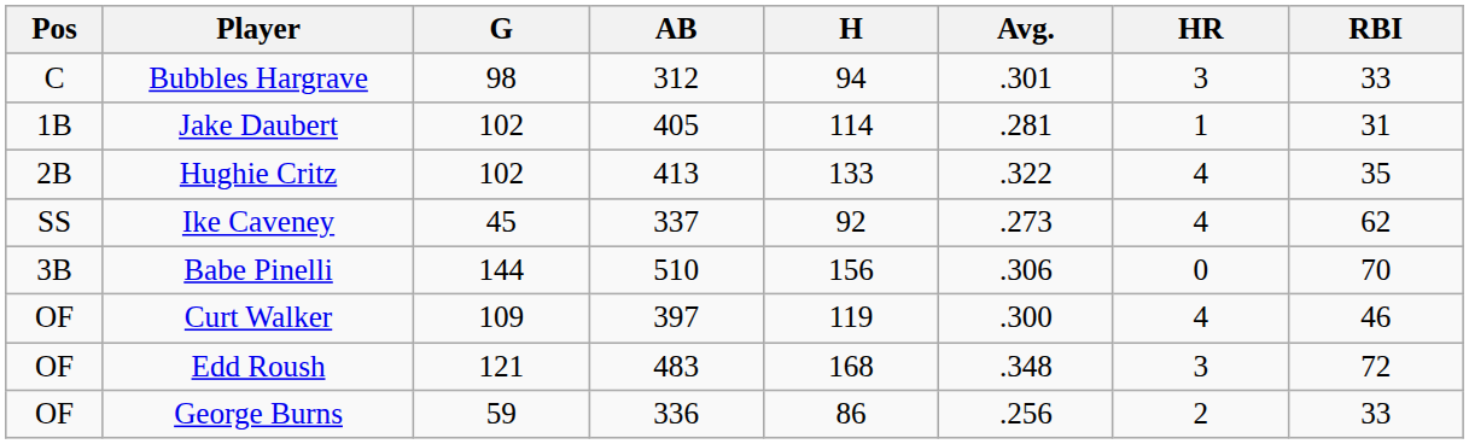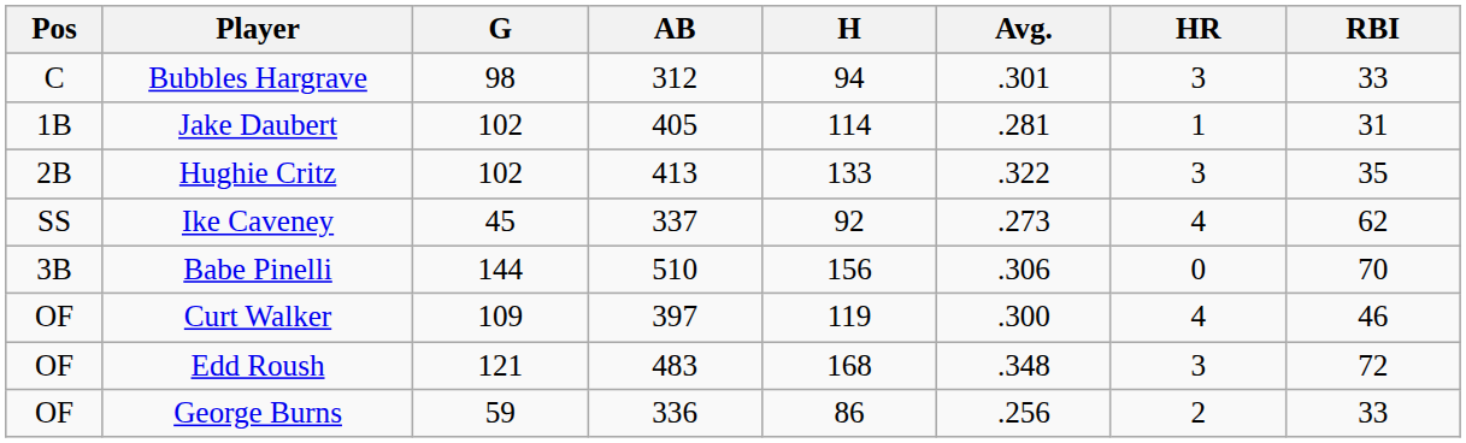 <table class = "wikitable sortable">
 <tr>
 <th bgcolor="#DDDDFF" width="5%">Pos</th>
 <th bgcolor="#DDDDFF" width="16%">Player</th>
 <th bgcolor="#DDDDFF" width="9%">G</th>
 <th bgcolor="#DDDDFF" width="9%">AB</th>
 <th bgcolor="#DDDDFF" width="9%">H</th>
 <th bgcolor="#DDDDFF" width="9%">Avg.</th>
 <th bgcolor="#DDDDFF" width="9%">HR</th>
 <th bgcolor="#DDDDFF" width="9%">RBI</th>
 </tr>
 <tr align=center>
 <td>C</td>
 <td><a href='#'>Bubbles Hargrave</a></td>
 <td>98</td>
 <td>312</td>
 <td>94</td>
 <td>.301</td>
 <td>3</td>
 <td>33</td>
 </tr>
 <tr align=center>
 <td>1B</td>
 <td><a href='#'>Jake Daubert</a></td>
 <td>102</td>
 <td>405</td>
 <td>114</td>
 <td>.281</td>
 <td>1</td>
 <td>31</td>
 </tr>
 <tr align=center>
 <td>2B</td>
 <td><a href='#'>Hughie Critz</a></td>
 <td>102</td>
 <td>413</td>
 <td>133</td>
 <td>.322</td>
-<td>4</td>
+<td>3</td>
 <td>35</td>
 </tr>
 <tr align=center>
 <td>SS</td>
 <td><a href='#'>Ike Caveney</a></td>
 <td>45</td>
 <td>337</td>
 <td>92</td>
 <td>.273</td>
 <td>4</td>
 <td>62</td>
 </tr>
 <tr align=center>
 <td>3B</td>
 <td><a href='#'>Babe Pinelli</a></td>
 <td>144</td>
 <td>510</td>
 <td>156</td>
 <td>.306</td>
 <td>0</td>
 <td>70</td>
 </tr>
 <tr align=center>
 <td>OF</td>
 <td><a href='#'>Curt Walker</a></td>
 <td>109</td>
 <td>397</td>
 <td>119</td>
 <td>.300</td>
 <td>4</td>
 <td>46</td>
 </tr>
 <tr align=center>
 <td>OF</td>
 <td><a href='#'>Edd Roush</a></td>
 <td>121</td>
 <td>483</td>
 <td>168</td>
 <td>.348</td>
 <td>3</td>
 <td>72</td>
 </tr>
 <tr align=center>
 <td>OF</td>
 <td><a href='#'>George Burns</a></td>
 <td>59</td>
 <td>336</td>
 <td>86</td>
 <td>.256</td>
 <td>2</td>
 <td>33</td>
 </tr>
 </table>
